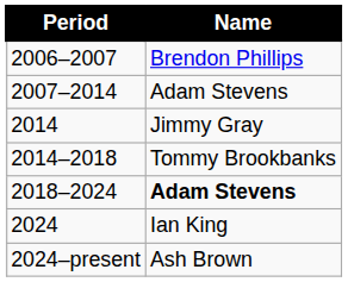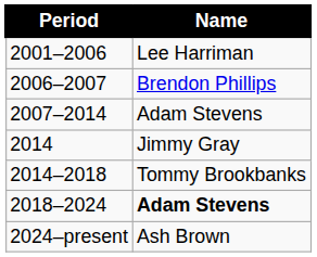 <table class="wikitable sortable">
 <tr>
 <th style="background:#000000; color:#FFFFFF; border:2px solid #000000;" scope="col">Period</th>
 <th style="background:#000000; color:#FFFFFF; border:2px solid #000000;" scope="col">Name</th>
+</tr>
+<tr>
+<td>2001–2006</td>
+<td>Lee Harriman</td>
 </tr>
 <tr>
 <td>2006–2007</td>
 <td><a href='#'>Brendon Phillips</a></td>
 </tr>
 <tr>
 <td>2007–2014</td>
 <td>Adam Stevens</td>
 </tr>
 <tr>
 <td>2014</td>
 <td>Jimmy Gray</td>
 </tr>
 <tr>
 <td>2014–2018</td>
 <td>Tommy Brookbanks</td>
 </tr>
 <tr>
 <td>2018–2024</td>
 <td><strong>Adam Stevens</strong></td>
 </tr>
 <tr>
-<td>2024</td>
-<td>Ian King</td>
-</tr>
-<tr>
 <td>2024–present</td>
 <td>Ash Brown</td>
 </tr>
 </table>
